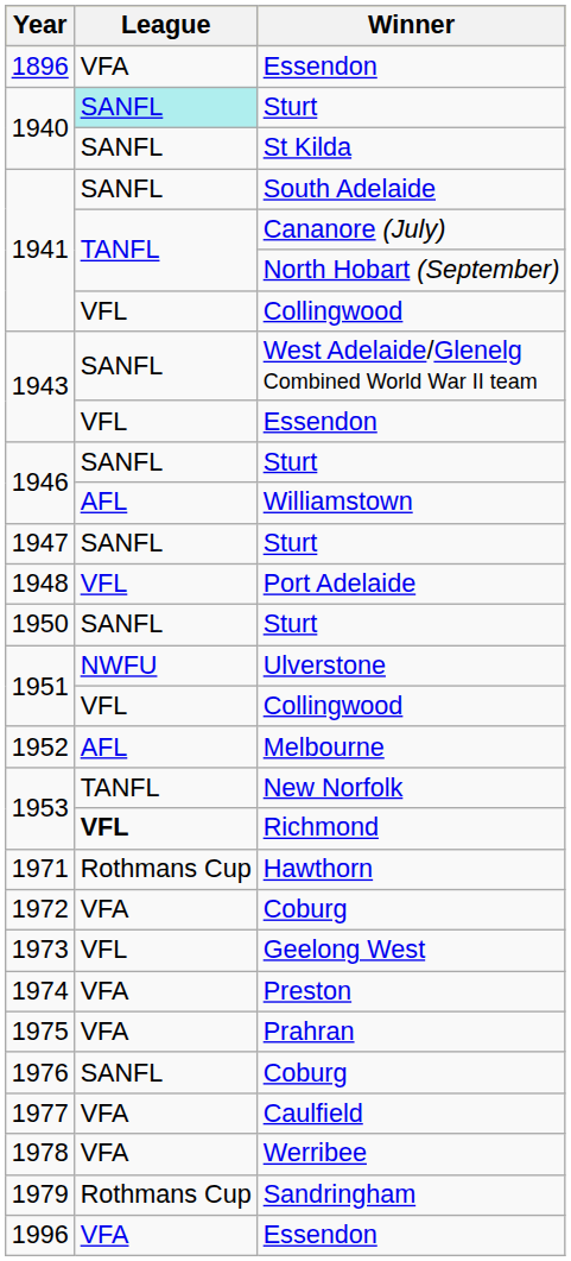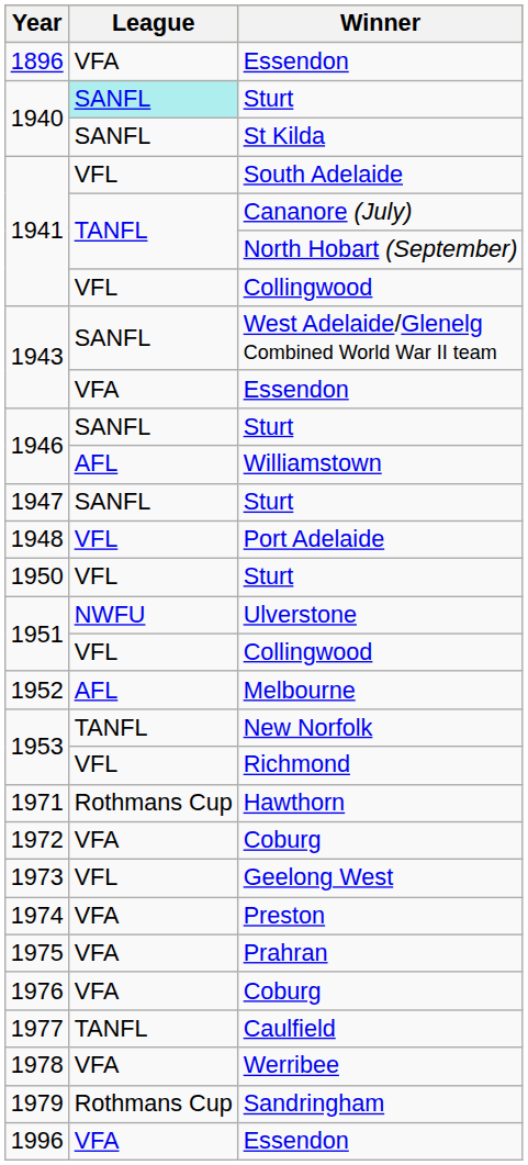 <table class="wikitable">
 <tr style="background:#bdb76b;">
 <th>Year</th>
 <th>League</th>
 <th>Winner</th>
 </tr>
 <tr>
 <td><a href='#'>1896</a></td>
 <td>VFA</td>
 <td><a href='#'>Essendon</a></td>
 </tr>
 <tr>
 <td rowspan="2">1940</td>
 <td style="background: paleturquoise;"><a href='#'>SANFL</a></td>
 <td><a href='#'>Sturt</a></td>
 </tr>
 <tr>
 <td>SANFL</td>
 <td><a href='#'>St Kilda</a></td>
 </tr>
 <tr>
 <td rowspan="4">1941</td>
-<td>SANFL</td>
+<td>VFL</td>
 <td><a href='#'>South Adelaide</a></td>
 </tr>
 <tr>
 <td rowspan="2"><a href='#'>TANFL</a></td>
 <td><a href='#'>Cananore</a> <em>(July)</em></td>
 </tr>
 <tr>
 <td><a href='#'>North Hobart</a> <em>(September)</em></td>
 </tr>
 <tr>
 <td>VFL</td>
 <td><a href='#'>Collingwood</a></td>
 </tr>
 <tr>
 <td rowspan="2">1943</td>
 <td>SANFL</td>
 <td><a href='#'>West Adelaide</a>/<a href='#'>Glenelg</a><br><small>Combined World War II team</small></td>
 </tr>
 <tr>
-<td>VFL</td>
+<td>VFA</td>
 <td><a href='#'>Essendon</a></td>
 </tr>
 <tr>
 <td rowspan="2">1946</td>
 <td>SANFL</td>
 <td><a href='#'>Sturt</a></td>
 </tr>
 <tr>
 <td><a href='#'>AFL</a></td>
 <td><a href='#'>Williamstown</a></td>
 </tr>
 <tr>
 <td>1947</td>
 <td>SANFL</td>
 <td><a href='#'>Sturt</a></td>
 </tr>
 <tr>
 <td>1948</td>
 <td><a href='#'>VFL</a></td>
 <td><a href='#'>Port Adelaide</a></td>
 </tr>
 <tr>
 <td>1950</td>
-<td>SANFL</td>
+<td>VFL</td>
 <td><a href='#'>Sturt</a></td>
 </tr>
 <tr>
 <td rowspan="2">1951</td>
 <td><a href='#'>NWFU</a></td>
 <td><a href='#'>Ulverstone</a></td>
 </tr>
 <tr>
 <td>VFL</td>
 <td><a href='#'>Collingwood</a></td>
 </tr>
 <tr>
 <td>1952</td>
 <td><a href='#'>AFL</a></td>
 <td><a href='#'>Melbourne</a></td>
 </tr>
 <tr>
 <td rowspan="2">1953</td>
 <td>TANFL</td>
 <td><a href='#'>New Norfolk</a></td>
 </tr>
 <tr>
-<td><strong>VFL</strong></td>
+<td>VFL</td>
 <td><a href='#'>Richmond</a></td>
 </tr>
 <tr>
 <td>1971</td>
 <td>Rothmans Cup</td>
 <td><a href='#'>Hawthorn</a></td>
 </tr>
 <tr>
 <td>1972</td>
 <td>VFA</td>
 <td><a href='#'>Coburg</a></td>
 </tr>
 <tr>
 <td>1973</td>
 <td>VFL</td>
 <td><a href='#'>Geelong West</a></td>
 </tr>
 <tr>
 <td>1974</td>
 <td>VFA</td>
 <td><a href='#'>Preston</a></td>
 </tr>
 <tr>
 <td>1975</td>
 <td>VFA</td>
 <td><a href='#'>Prahran</a></td>
 </tr>
 <tr>
 <td>1976</td>
-<td>SANFL</td>
+<td>VFA</td>
 <td><a href='#'>Coburg</a></td>
 </tr>
 <tr>
 <td>1977</td>
-<td>VFA</td>
+<td>TANFL</td>
 <td><a href='#'>Caulfield</a></td>
 </tr>
 <tr>
 <td>1978</td>
 <td>VFA</td>
 <td><a href='#'>Werribee</a></td>
 </tr>
 <tr>
 <td>1979</td>
 <td>Rothmans Cup</td>
 <td><a href='#'>Sandringham</a></td>
 </tr>
 <tr>
 <td>1996</td>
 <td><a href='#'>VFA</a></td>
 <td><a href='#'>Essendon</a></td>
 </tr>
 </table>
